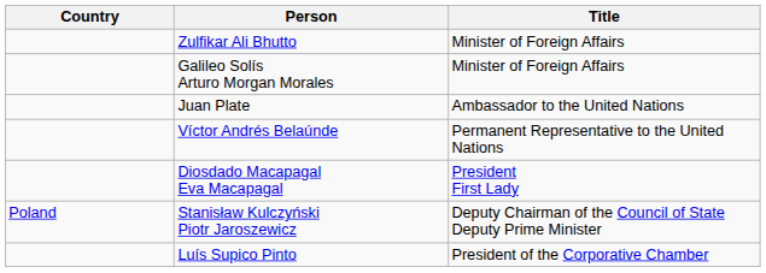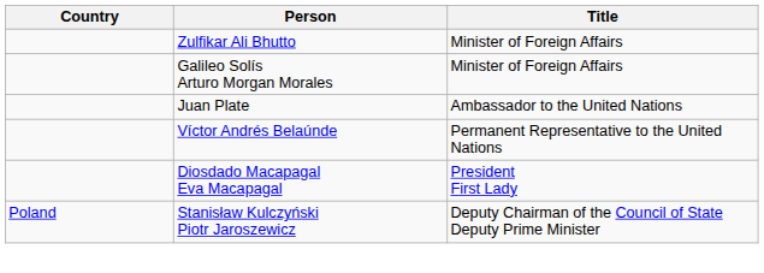 <table class="wikitable">
 <tr style="vertical-align: top;">
 <th width="170">Country</th>
 <th width="280">Person</th>
 <th width="320">Title</th>
 </tr>
 <tr style="vertical-align: top;">
 <td></td>
 <td><a href='#'>Zulfikar Ali Bhutto</a></td>
 <td>Minister of Foreign Affairs</td>
 </tr>
 <tr style="vertical-align: top;">
 <td></td>
 <td>Galileo Solís<br>Arturo Morgan Morales</td>
 <td>Minister of Foreign Affairs</td>
 </tr>
 <tr style="vertical-align: top;">
 <td></td>
 <td>Juan Plate</td>
 <td>Ambassador to the United Nations</td>
 </tr>
 <tr style="vertical-align: top;">
 <td></td>
 <td><a href='#'>Víctor Andrés Belaúnde</a></td>
 <td>Permanent Representative to the United Nations</td>
 </tr>
 <tr style="vertical-align: top;">
 <td></td>
 <td><a href='#'>Diosdado Macapagal</a><br><a href='#'>Eva Macapagal</a></td>
 <td><a href='#'>President</a><br><a href='#'>First Lady</a></td>
 </tr>
 <tr style="vertical-align: top;">
 <td> <a href='#'>Poland</a></td>
 <td><a href='#'>Stanisław Kulczyński</a><br><a href='#'>Piotr Jaroszewicz</a></td>
 <td>Deputy Chairman of the <a href='#'>Council of State</a><br>Deputy Prime Minister</td>
 </tr>
-<tr style="vertical-align: top;">
-<td></td>
-<td><a href='#'>Luís Supico Pinto</a></td>
-<td>President of the <a href='#'>Corporative Chamber</a></td>
-</tr>
 </table>
